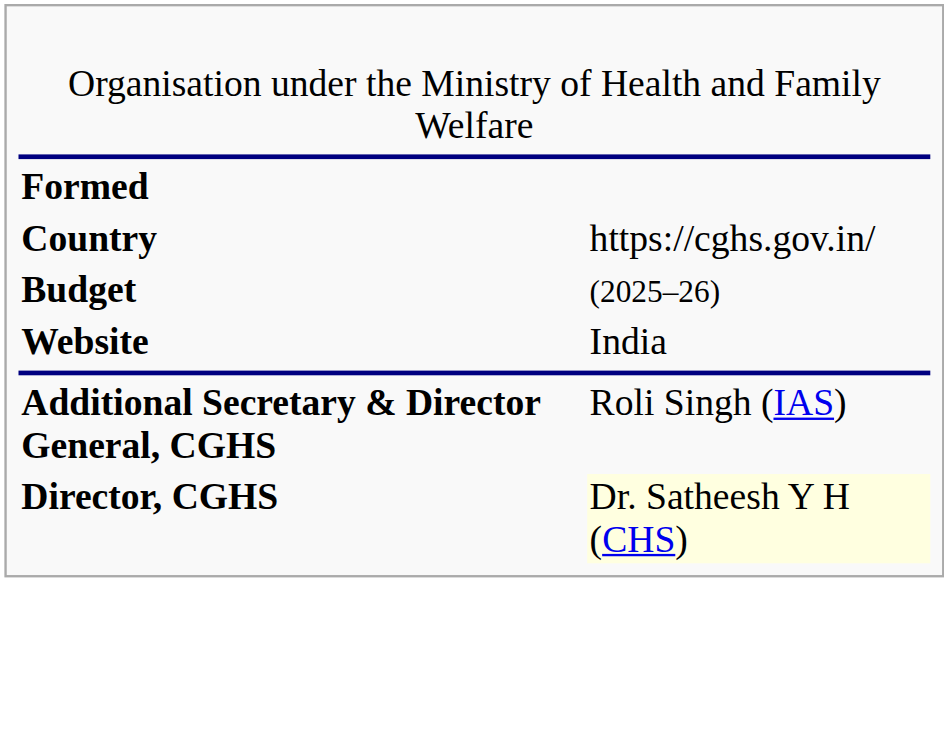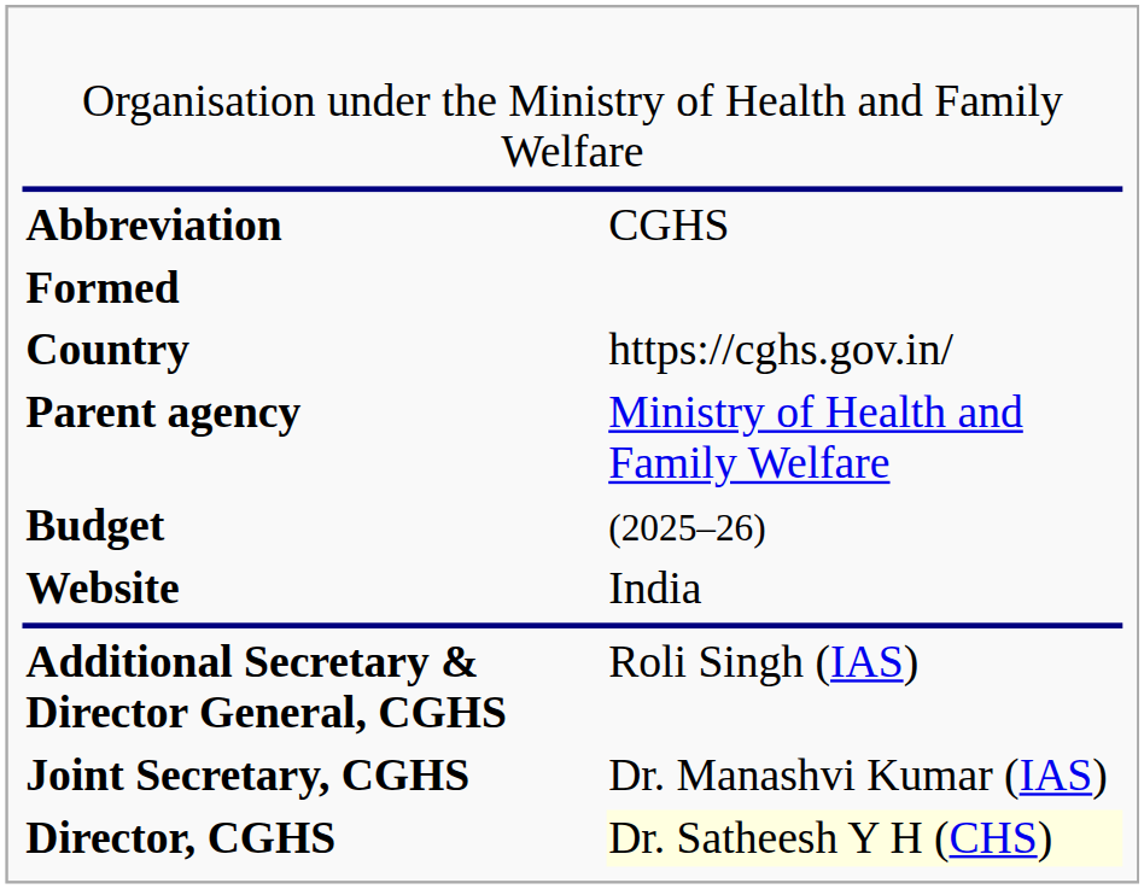 <table class="infobox" style="width:25em;">
 <tr>
 <td colspan=2 style="text-align:center;"> <br>Organisation under the Ministry of Health and Family Welfare</td>
 </tr>
 <tr>
 <th colspan=2 style="text-align:center;" bgcolor="#000080"></th>
 </tr>
 <tr>
+<td><strong>Abbreviation</strong></td>
+<td>CGHS</td>
+</tr>
+<tr>
 <td><strong>Formed</strong></td>
 <td></td>
 </tr>
 <tr>
 <td><strong>Country</strong></td>
 <td>https://cghs.gov.in/</td>
+</tr>
+<tr>
+<td><strong>Parent agency</strong></td>
+<td><a href='#'>Ministry of Health and Family Welfare</a></td>
 </tr>
 <tr>
 <td><strong>Budget</strong></td>
 <td> <small>(2025–26)</small></td>
 </tr>
 <tr>
 <td><strong>Website</strong></td>
 <td>India</td>
 </tr>
 <tr>
 <th colspan=2 style="text-align:center;" bgcolor=#000080></th>
 </tr>
 <tr>
 <td><strong>Additional Secretary & Director General, CGHS</strong></td>
 <td>Roli Singh (<a href='#'>IAS</a>)</td>
 </tr>
 <tr>
+<td><strong>Joint Secretary, CGHS</strong></td>
+<td>Dr. Manashvi Kumar (<a href='#'>IAS</a>)</td>
+</tr>
+<tr>
 <td><strong>Director, CGHS</strong></td>
 <td style="background: lightyellow;">Dr. Satheesh Y H (<a href='#'>CHS</a>)</td>
 </tr>
 </table>
